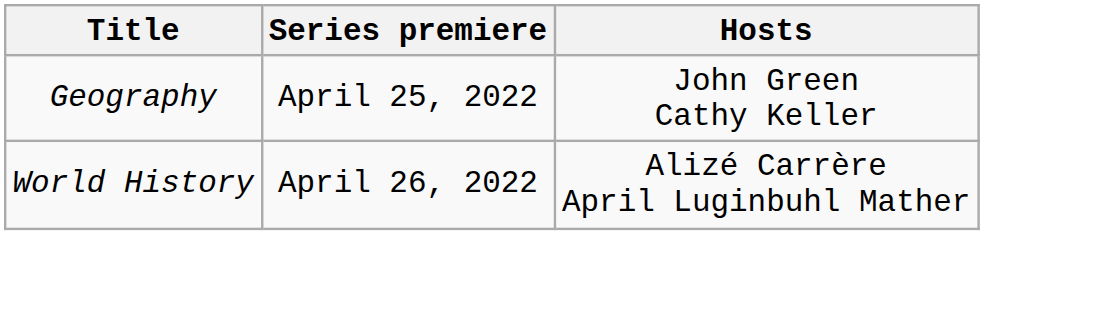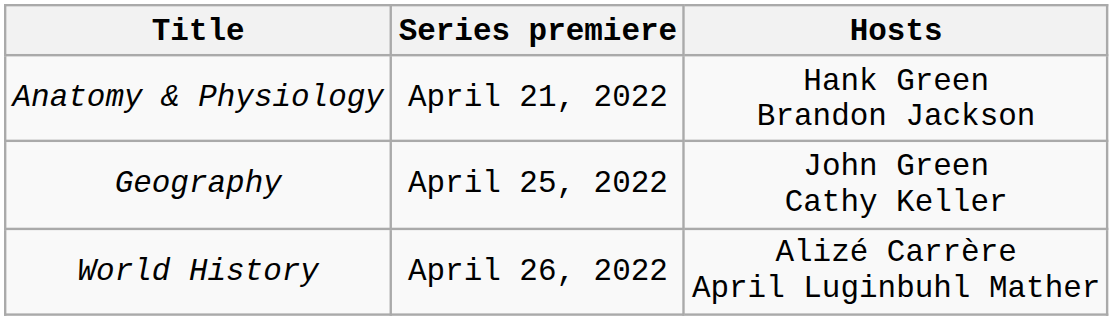 <table class="wikitable" style="text-align:center">
 <tr>
 <th>Title</th>
 <th>Series premiere</th>
 <th>Hosts</th>
+</tr>
+<tr>
+<td style="text-align:center;"><em>Anatomy & Physiology</em></td>
+<td style="text-align:center;">April 21, 2022</td>
+<td style="text-align:center;">Hank Green<br>Brandon Jackson</td>
 </tr>
 <tr>
 <td style="text-align:center;"><em>Geography</em></td>
 <td style="text-align:center;">April 25, 2022</td>
 <td style="text-align:center;">John Green<br>Cathy Keller</td>
 </tr>
 <tr>
 <td style="text-align:center;"><em>World History</em></td>
 <td style="text-align:center;">April 26, 2022</td>
 <td style="text-align:center;">Alizé Carrère<br>April Luginbuhl Mather</td>
 </tr>
 </table>
